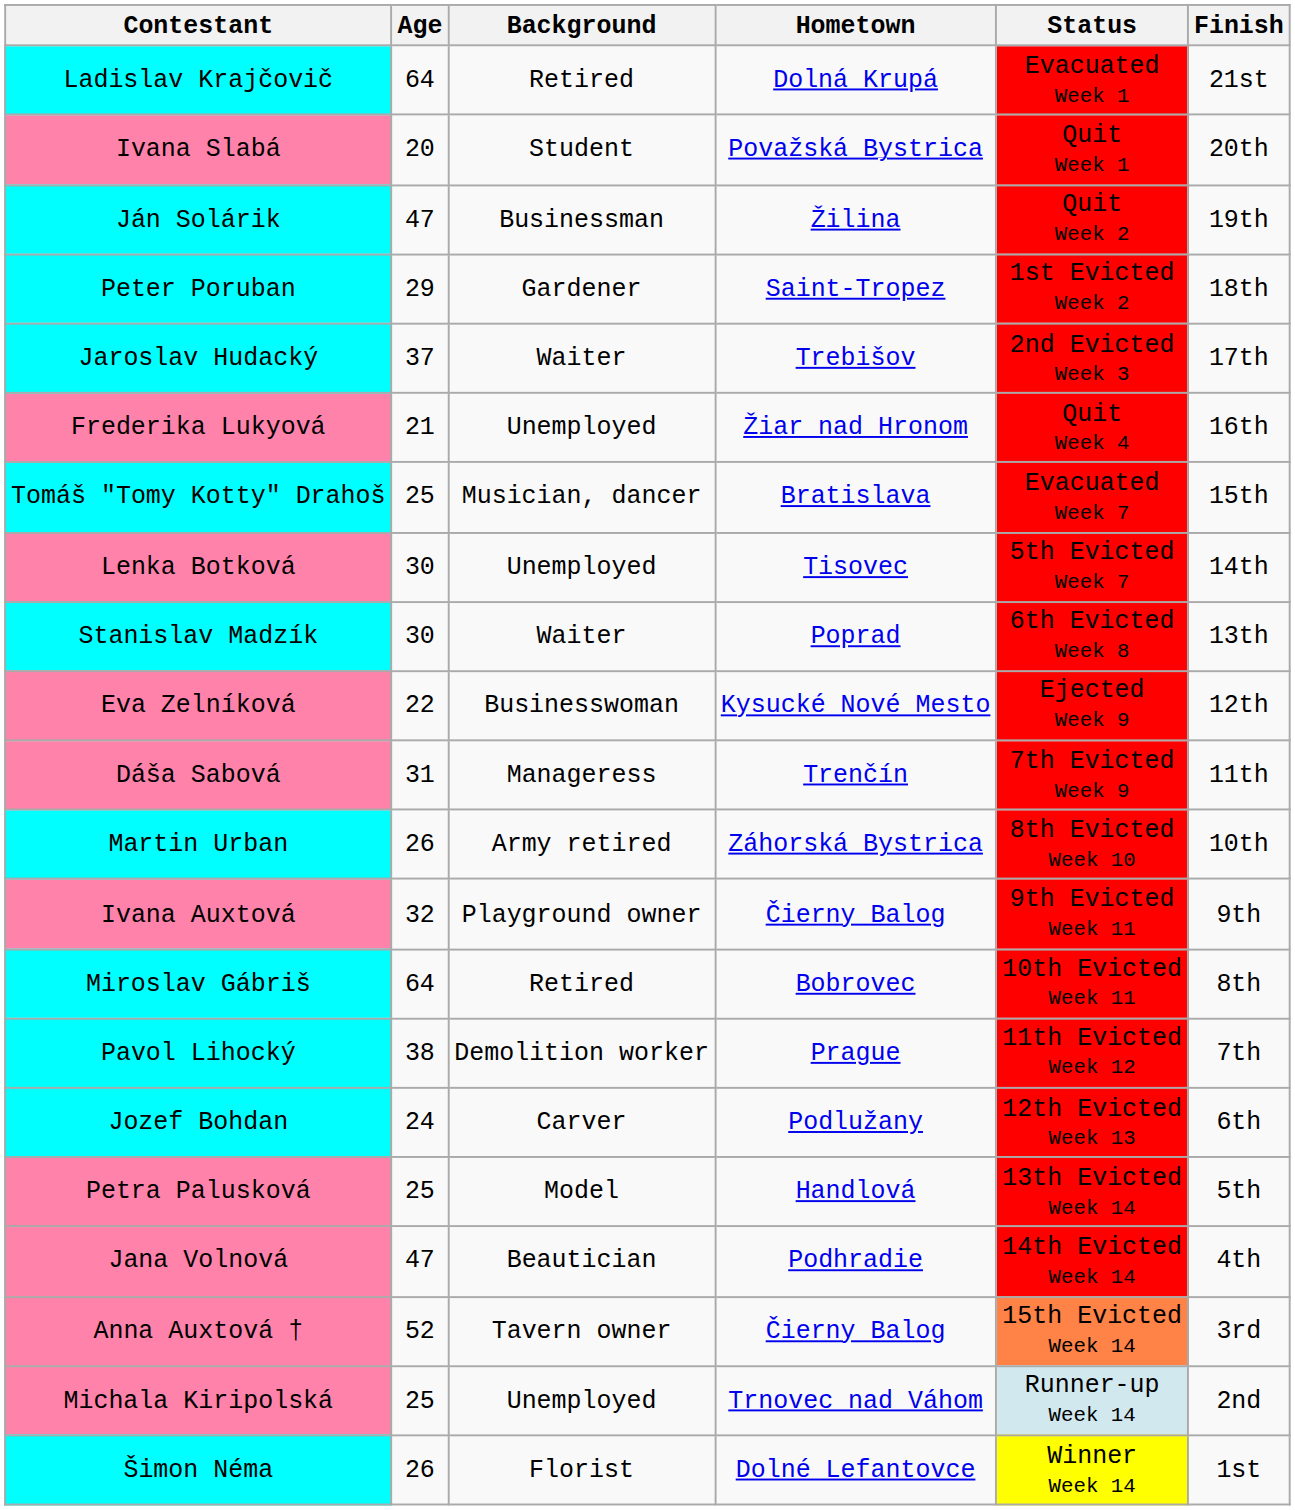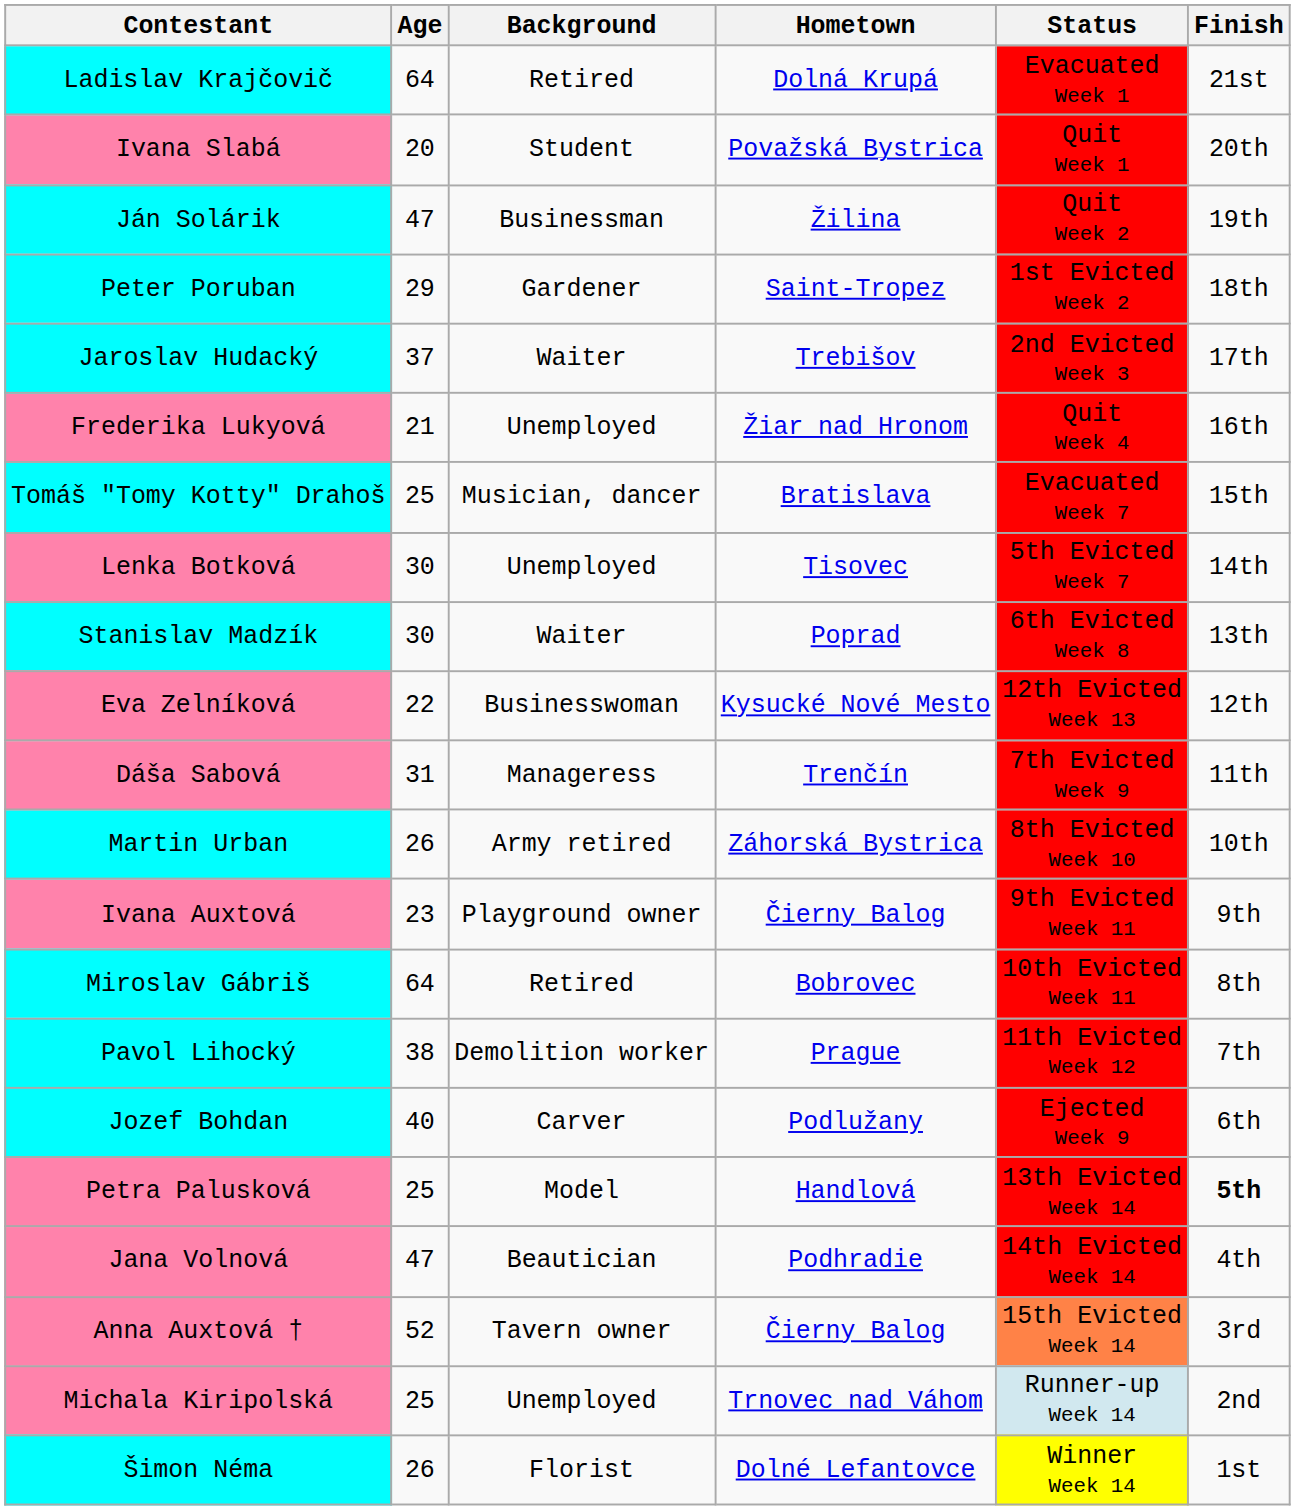 <table class="wikitable sortable" style="margin:auto; text-align:center">
 <tr>
 <th>Contestant</th>
 <th>Age</th>
 <th>Background</th>
 <th>Hometown</th>
 <th>Status</th>
 <th>Finish</th>
 </tr>
 <tr>
 <td style="background:cyan;" colspan=1>Ladislav Krajčovič</td>
 <td>64</td>
 <td>Retired</td>
 <td><a href='#'>Dolná Krupá</a></td>
 <td style="background:#f00;">Evacuated<br><small>Week 1</small></td>
 <td>21st</td>
 </tr>
 <tr>
 <td style="background:#FF82AB;" colspan=1>Ivana Slabá</td>
 <td>20</td>
 <td>Student</td>
 <td><a href='#'>Považská Bystrica</a></td>
 <td style="background:#f00;">Quit<br><small>Week 1</small></td>
 <td>20th</td>
 </tr>
 <tr>
 <td style="background:cyan;" colspan=1>Ján Solárik</td>
 <td>47</td>
 <td>Businessman</td>
 <td><a href='#'>Žilina</a></td>
 <td style="background:#f00;">Quit<br><small>Week 2</small></td>
 <td>19th</td>
 </tr>
 <tr>
 <td style="background:cyan;" colspan=1>Peter Poruban</td>
 <td>29</td>
 <td>Gardener</td>
 <td><a href='#'>Saint-Tropez</a></td>
 <td style="background:#f00;">1st Evicted<br><small>Week 2  </small></td>
 <td>18th</td>
 </tr>
 <tr>
 <td style="background:cyan;" colspan=1>Jaroslav Hudacký</td>
 <td>37</td>
 <td>Waiter</td>
 <td><a href='#'>Trebišov</a></td>
 <td style="background:#f00;">2nd Evicted<br><small>Week 3  </small></td>
 <td>17th</td>
 </tr>
 <tr>
 <td style="background:#FF82AB;" colspan=1>Frederika Lukyová</td>
 <td>21</td>
 <td>Unemployed</td>
 <td><a href='#'>Žiar nad Hronom</a></td>
 <td style="background:#f00;">Quit<br><small>Week 4</small></td>
 <td>16th</td>
 </tr>
 <tr>
 <td style="background:cyan;" colspan=1>Tomáš "Tomy Kotty" Drahoš</td>
 <td>25</td>
 <td>Musician, dancer</td>
 <td><a href='#'>Bratislava</a></td>
 <td style="background:#f00;">Evacuated<br><small>Week 7</small></td>
 <td>15th</td>
 </tr>
 <tr>
 <td style="background:#FF82AB;" colspan=1>Lenka Botková</td>
 <td>30</td>
 <td>Unemployed</td>
 <td><a href='#'>Tisovec</a></td>
 <td style="background:#f00;">5th Evicted<br><small>Week 7  </small></td>
 <td>14th</td>
 </tr>
 <tr>
 <td style="background:cyan;" colspan=1>Stanislav Madzík</td>
 <td>30</td>
 <td>Waiter</td>
 <td><a href='#'>Poprad</a></td>
 <td style="background:#f00;">6th Evicted<br><small>Week 8  </small></td>
 <td>13th</td>
 </tr>
 <tr>
 <td style="background:#FF82AB;" colspan=1>Eva Zelníková</td>
 <td>22</td>
 <td>Businesswoman</td>
 <td><a href='#'>Kysucké Nové Mesto</a></td>
-<td style="background:#f00;">Ejected<br><small>Week 9</small></td>
+<td style="background:#f00;">12th Evicted<br><small>Week 13 </small></td>
 <td>12th</td>
 </tr>
 <tr>
 <td style="background:#FF82AB;" colspan=1>Dáša Sabová</td>
 <td>31</td>
 <td>Manageress</td>
 <td><a href='#'>Trenčín</a></td>
 <td style="background:#f00;">7th Evicted<br><small>Week 9 </small></td>
 <td>11th</td>
 </tr>
 <tr>
 <td style="background:cyan;" colspan=1>Martin Urban</td>
 <td>26</td>
 <td>Army retired</td>
 <td><a href='#'>Záhorská Bystrica</a></td>
 <td style="background:#f00;">8th Evicted<br><small>Week 10 </small></td>
 <td>10th</td>
 </tr>
 <tr>
 <td style="background:#FF82AB;" colspan=1>Ivana Auxtová</td>
-<td>32</td>
+<td>23</td>
 <td>Playground owner</td>
 <td><a href='#'>Čierny Balog</a></td>
 <td style="background:#f00;">9th Evicted<br><small>Week 11 </small></td>
 <td>9th</td>
 </tr>
 <tr>
 <td style="background:cyan;" colspan=1>Miroslav Gábriš</td>
 <td>64</td>
 <td>Retired</td>
 <td><a href='#'>Bobrovec</a></td>
 <td style="background:#f00;">10th Evicted<br><small>Week 11  </small></td>
 <td>8th</td>
 </tr>
 <tr>
 <td style="background:cyan;" colspan=1>Pavol Lihocký</td>
 <td>38</td>
 <td>Demolition worker</td>
 <td><a href='#'>Prague</a></td>
 <td style="background:#f00;">11th Evicted<br><small>Week 12 </small></td>
 <td>7th</td>
 </tr>
 <tr>
 <td style="background:cyan;" colspan=1>Jozef Bohdan</td>
-<td>24</td>
+<td>40</td>
 <td>Carver</td>
 <td><a href='#'>Podlužany</a></td>
-<td style="background:#f00;">12th Evicted<br><small>Week 13 </small></td>
+<td style="background:#f00;">Ejected<br><small>Week 9</small></td>
 <td>6th</td>
 </tr>
 <tr>
 <td style="background:#FF82AB;" colspan=1>Petra Palusková</td>
 <td>25</td>
 <td>Model</td>
 <td><a href='#'>Handlová</a></td>
 <td style="background:#f00;">13th Evicted<br><small>Week 14 </small></td>
-<td>5th</td>
+<td><strong>5th</strong></td>
 </tr>
 <tr>
 <td style="background:#FF82AB;" colspan=1>Jana Volnová</td>
 <td>47</td>
 <td>Beautician</td>
 <td><a href='#'>Podhradie</a></td>
 <td style="background:#f00;">14th Evicted<br><small>Week 14</small></td>
 <td>4th</td>
 </tr>
 <tr>
 <td style="background:#FF82AB;" colspan=1>Anna Auxtová †</td>
 <td>52</td>
 <td>Tavern owner</td>
 <td><a href='#'>Čierny Balog</a></td>
 <td style="background:#FF8247;">15th Evicted<br><small>Week 14</small></td>
 <td>3rd</td>
 </tr>
 <tr>
 <td style="background:#FF82AB;" colspan=1>Michala Kiripolská</td>
 <td>25</td>
 <td>Unemployed</td>
 <td><a href='#'>Trnovec nad Váhom</a></td>
 <td style="background:#D1E8EF;">Runner-up<br><small>Week 14</small></td>
 <td>2nd</td>
 </tr>
 <tr>
 <td style="background:cyan;" colspan=1>Šimon Néma</td>
 <td>26</td>
 <td>Florist</td>
 <td><a href='#'>Dolné Lefantovce</a></td>
 <td style="background:yellow;">Winner<br><small> Week 14</small></td>
 <td>1st</td>
 </tr>
 </table>
